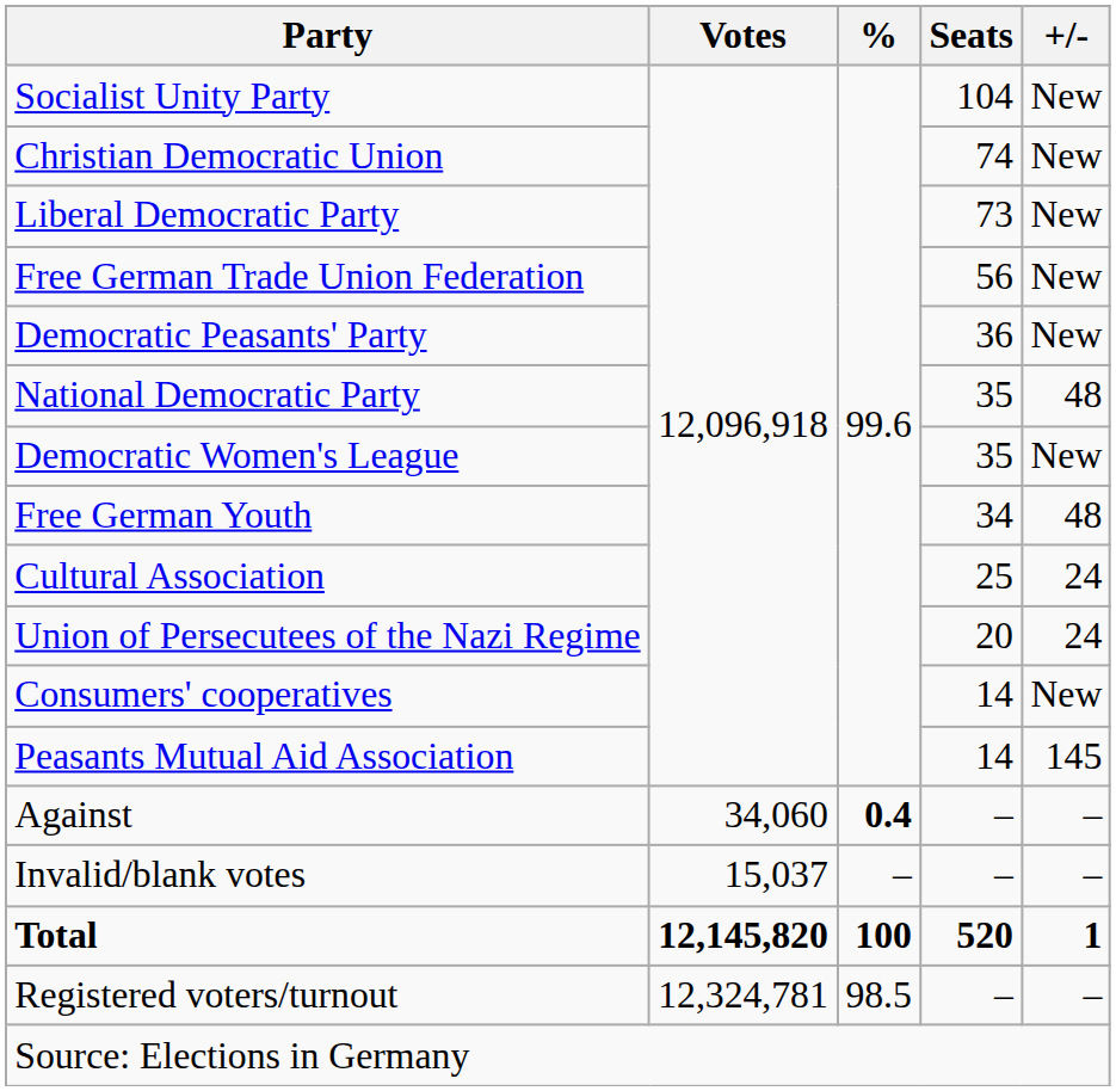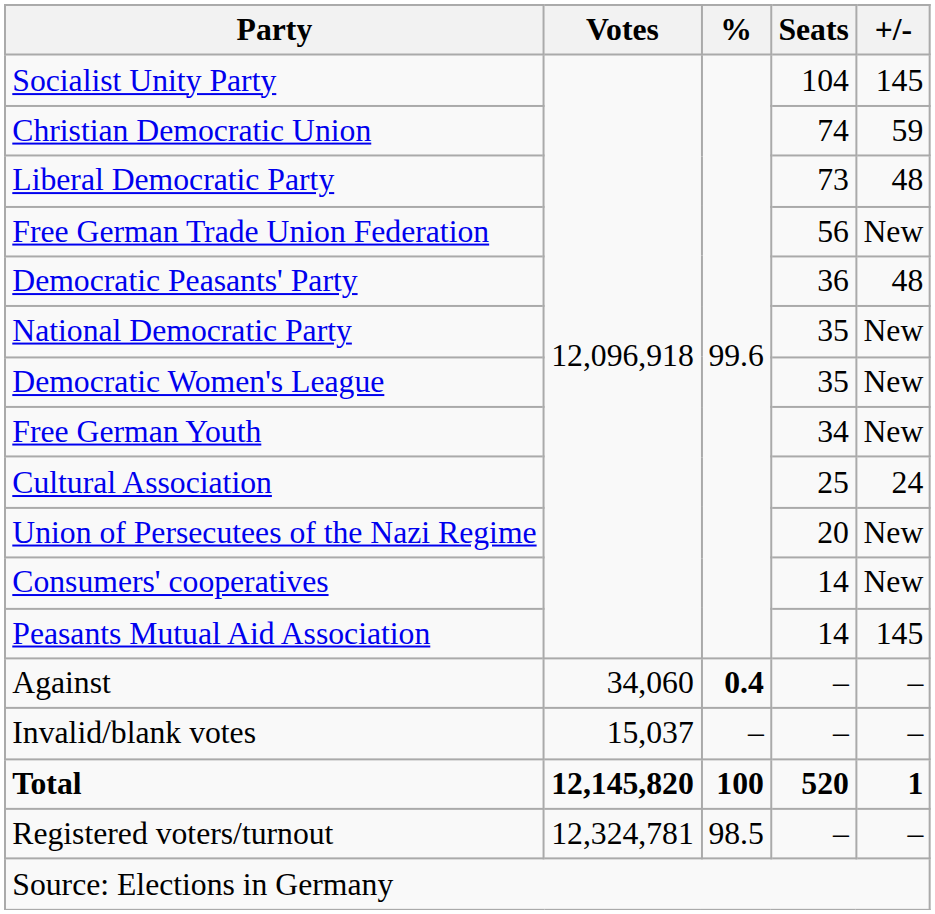 <table class="wikitable" style="text-align:right">
 <tr>
 <th>Party</th>
 <th>Votes</th>
 <th>%</th>
 <th>Seats</th>
 <th>+/-</th>
 </tr>
 <tr>
 <td align="left"><a href='#'>Socialist Unity Party</a></td>
 <td rowspan="12">12,096,918</td>
 <td rowspan="12">99.6</td>
 <td>104</td>
-<td>New</td>
+<td> 145</td>
 </tr>
 <tr>
 <td align="left"><a href='#'>Christian Democratic Union</a></td>
 <td>74</td>
-<td>New</td>
+<td> 59</td>
 </tr>
 <tr>
 <td align="left"><a href='#'>Liberal Democratic Party</a></td>
 <td>73</td>
-<td>New</td>
+<td> 48</td>
 </tr>
 <tr>
 <td align="left"><a href='#'>Free German Trade Union Federation</a></td>
 <td>56</td>
 <td>New</td>
 </tr>
 <tr>
 <td align="left"><a href='#'>Democratic Peasants' Party</a></td>
 <td>36</td>
-<td>New</td>
+<td> 48</td>
 </tr>
 <tr>
 <td align="left"><a href='#'>National Democratic Party</a></td>
 <td>35</td>
-<td> 48</td>
+<td>New</td>
 </tr>
 <tr>
 <td align="left"><a href='#'>Democratic Women's League</a></td>
 <td>35</td>
 <td>New</td>
 </tr>
 <tr>
 <td align="left"><a href='#'>Free German Youth</a></td>
 <td>34</td>
-<td> 48</td>
+<td>New</td>
 </tr>
 <tr>
 <td align="left"><a href='#'>Cultural Association</a></td>
 <td>25</td>
 <td> 24</td>
 </tr>
 <tr>
 <td align="left"><a href='#'>Union of Persecutees of the Nazi Regime</a></td>
 <td>20</td>
-<td> 24</td>
+<td>New</td>
 </tr>
 <tr>
 <td align="left"><a href='#'>Consumers' cooperatives</a></td>
 <td>14</td>
 <td>New</td>
 </tr>
 <tr>
 <td align="left"><a href='#'>Peasants Mutual Aid Association</a></td>
 <td>14</td>
 <td> 145</td>
 </tr>
 <tr>
 <td align="left">Against</td>
 <td>34,060</td>
 <td><strong>0.4</strong></td>
 <td>–</td>
 <td>–</td>
 </tr>
 <tr>
 <td align="left">Invalid/blank votes</td>
 <td>15,037</td>
 <td>–</td>
 <td>–</td>
 <td>–</td>
 </tr>
 <tr>
 <td align="left"><strong>Total</strong></td>
 <td><strong>12,145,820</strong></td>
 <td><strong>100</strong></td>
 <td><strong>520</strong></td>
 <td><strong> 1</strong></td>
 </tr>
 <tr>
 <td align="left">Registered voters/turnout</td>
 <td>12,324,781</td>
 <td>98.5</td>
 <td>–</td>
 <td>–</td>
 </tr>
 <tr>
 <td colspan="5" align="left">Source: Elections in Germany</td>
 </tr>
 </table>
